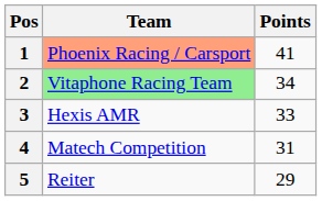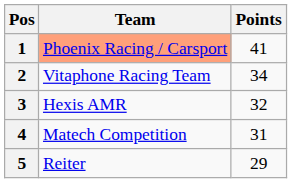 <table class="wikitable" style="font-size: 90%;">
 <tr>
 <th>Pos</th>
 <th>Team</th>
 <th>Points</th>
 </tr>
 <tr>
 <th>1</th>
 <td style="background: lightsalmon;"> <a href='#'>Phoenix Racing / Carsport</a></td>
 <td align=center>41</td>
 </tr>
 <tr>
 <th>2</th>
-<td style="background: lightgreen;"> <a href='#'>Vitaphone Racing Team</a></td>
+<td> <a href='#'>Vitaphone Racing Team</a></td>
 <td align=center>34</td>
 </tr>
 <tr>
 <th>3</th>
 <td> <a href='#'>Hexis AMR</a></td>
-<td align=center>33</td>
+<td align=center>32</td>
 </tr>
 <tr>
 <th>4</th>
 <td> <a href='#'>Matech Competition</a></td>
 <td align=center>31</td>
 </tr>
 <tr>
 <th>5</th>
 <td> <a href='#'>Reiter</a></td>
 <td align=center>29</td>
 </tr>
 </table>
